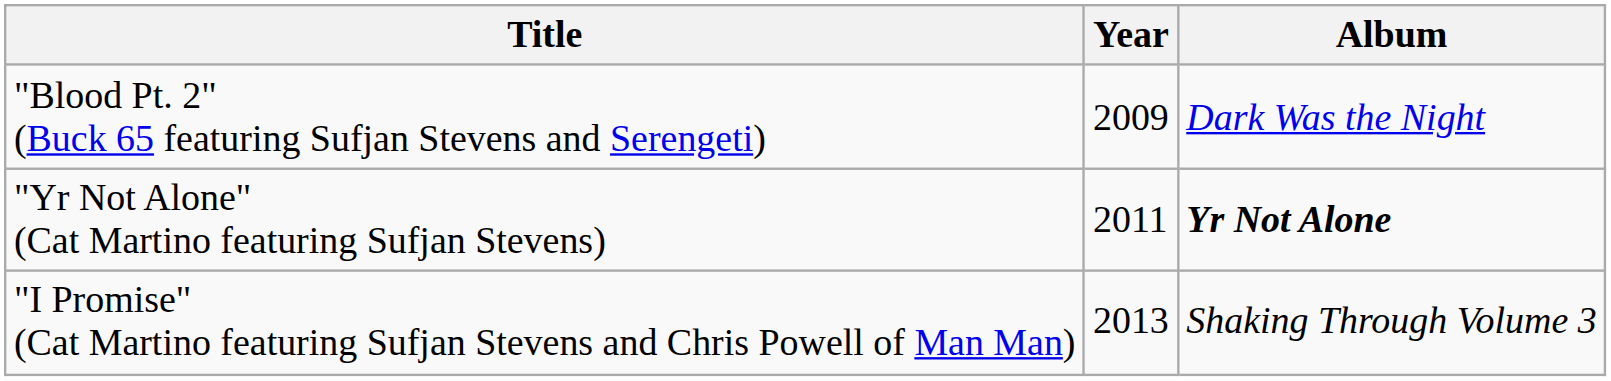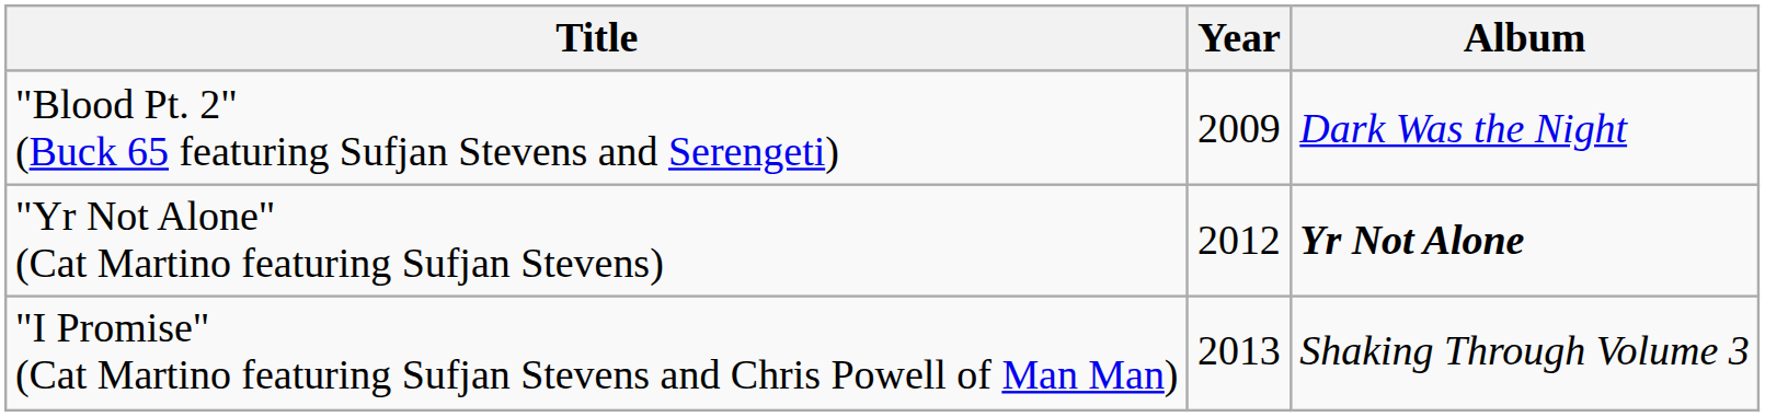 <table class="wikitable">
 <tr>
 <th>Title</th>
 <th>Year</th>
 <th>Album</th>
 </tr>
 <tr>
 <td>"Blood Pt. 2"<br>(<a href='#'>Buck 65</a> featuring Sufjan Stevens and <a href='#'>Serengeti</a>)</td>
 <td>2009</td>
 <td><em><a href='#'>Dark Was the Night</a></em></td>
 </tr>
 <tr>
 <td>"Yr Not Alone"<br>(Cat Martino featuring Sufjan Stevens)</td>
-<td>2011</td>
+<td>2012</td>
 <td><strong><em>Yr Not Alone</em></strong></td>
 </tr>
 <tr>
 <td>"I Promise"<br>(Cat Martino featuring Sufjan Stevens and Chris Powell of <a href='#'>Man Man</a>)</td>
 <td>2013</td>
 <td><em>Shaking Through Volume 3</em></td>
 </tr>
 </table>
